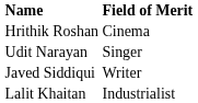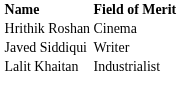 <table>
 <tr>
 <td><strong>Name</strong></td>
 <td><strong>Field of Merit</strong></td>
 </tr>
 <tr>
 <td>Hrithik Roshan</td>
 <td>Cinema</td>
 </tr>
 <tr>
-<td>Udit Narayan</td>
-<td>Singer</td>
-</tr>
-<tr>
 <td>Javed Siddiqui</td>
 <td>Writer</td>
 </tr>
 <tr>
 <td>Lalit Khaitan</td>
 <td>Industrialist</td>
 </tr>
 </table>
